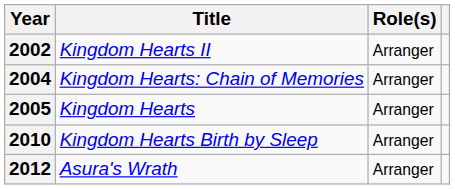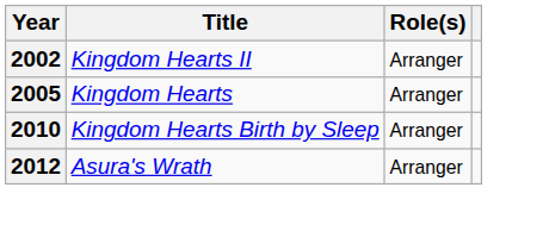 <table class="wikitable sortable">
 <tr>
 <th>Year</th>
 <th>Title</th>
 <th class="unsortable">Role(s)</th>
 <th class="unsortable"></th>
 </tr>
 <tr>
 <th>2002</th>
 <td><em><a href='#'>Kingdom Hearts II</a></em></td>
-<td><small>Arranger</small></td>
-<td></td>
-</tr>
-<tr>
-<th>2004</th>
-<td><em><a href='#'>Kingdom Hearts: Chain of Memories</a></em></td>
 <td><small>Arranger</small></td>
 <td></td>
 </tr>
 <tr>
 <th>2005</th>
 <td><em><a href='#'>Kingdom Hearts</a></em></td>
 <td><small>Arranger</small></td>
 <td></td>
 </tr>
 <tr>
 <th>2010</th>
 <td><em><a href='#'>Kingdom Hearts Birth by Sleep</a></em></td>
 <td><small>Arranger</small></td>
 <td></td>
 </tr>
 <tr>
 <th>2012</th>
 <td><em><a href='#'>Asura's Wrath</a></em></td>
 <td><small>Arranger</small></td>
 <td></td>
 </tr>
 </table>
